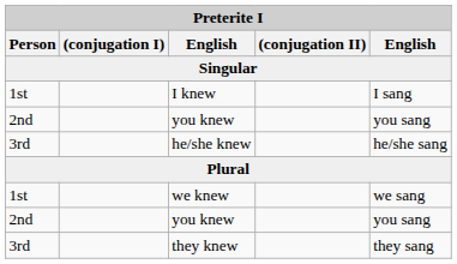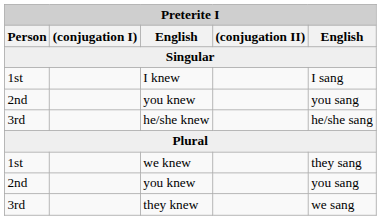 <table class="wikitable">
 <tr>
 <th colspan="5" style="background:#cfcfcf;">Preterite I</th>
 </tr>
 <tr style="background:#dfdfdf;" |>
 <th>Person</th>
 <th> (conjugation I)</th>
 <th>English</th>
 <th> (conjugation II)</th>
 <th>English</th>
 </tr>
 <tr>
 <th colspan="5" style="background:#efefef">Singular</th>
 </tr>
 <tr>
 <td>1st</td>
 <td></td>
 <td>I knew</td>
 <td></td>
 <td>I sang</td>
 </tr>
 <tr>
 <td>2nd</td>
 <td></td>
 <td>you knew</td>
 <td></td>
 <td>you sang</td>
 </tr>
 <tr>
 <td>3rd</td>
 <td></td>
 <td>he/she knew</td>
 <td></td>
 <td>he/she sang</td>
 </tr>
 <tr>
 <th colspan="5" style="background:#efefef">Plural</th>
 </tr>
 <tr>
 <td>1st</td>
 <td></td>
 <td>we knew</td>
 <td></td>
-<td>we sang</td>
+<td>they sang</td>
 </tr>
 <tr>
 <td>2nd</td>
 <td></td>
 <td>you knew</td>
 <td></td>
 <td>you sang</td>
 </tr>
 <tr>
 <td>3rd</td>
 <td></td>
 <td>they knew</td>
 <td></td>
-<td>they sang</td>
+<td>we sang</td>
 </tr>
 </table>
